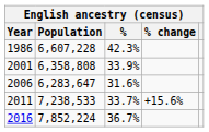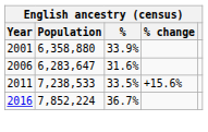 <table class="sort wikitable" font-size:95%;" style="float:right">
 <tr>
 <th colspan="5">English ancestry (census)</th>
 </tr>
 <tr>
 <th>Year</th>
 <th>Population</th>
 <th>%</th>
 <th>% change</th>
 <th></th>
 </tr>
 <tr>
-<td>1986</td>
-<td>6,607,228</td>
-<td>42.3%</td>
-<td></td>
-<td></td>
-</tr>
-<tr>
 <td>2001</td>
-<td>6,358,808</td>
+<td>6,358,880</td>
 <td>33.9%</td>
 <td></td>
 <td></td>
 </tr>
 <tr>
 <td>2006</td>
 <td>6,283,647</td>
 <td>31.6%</td>
 <td></td>
 <td></td>
 </tr>
 <tr>
 <td>2011</td>
 <td>7,238,533</td>
-<td>33.7%</td>
+<td>33.5%</td>
 <td> +15.6%</td>
 <td></td>
 </tr>
 <tr>
 <td><a href='#'>2016</a></td>
 <td>7,852,224</td>
 <td>36.7%</td>
 <td></td>
 <td></td>
 </tr>
 </table>
